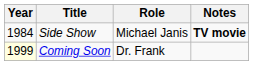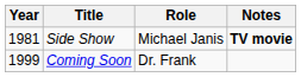 <table class="wikitable">
 <tr>
 <th>Year</th>
 <th>Title</th>
 <th>Role</th>
 <th>Notes</th>
 </tr>
 <tr>
-<td>1984</td>
+<td>1981</td>
 <td><em>Side Show</em></td>
 <td>Michael Janis</td>
 <td><strong>TV movie</strong></td>
 </tr>
 <tr>
-<td style="background: lightyellow;">1999</td>
+<td>1999</td>
 <td><em><a href='#'>Coming Soon</a></em></td>
 <td>Dr. Frank</td>
 <td></td>
 </tr>
 </table>
